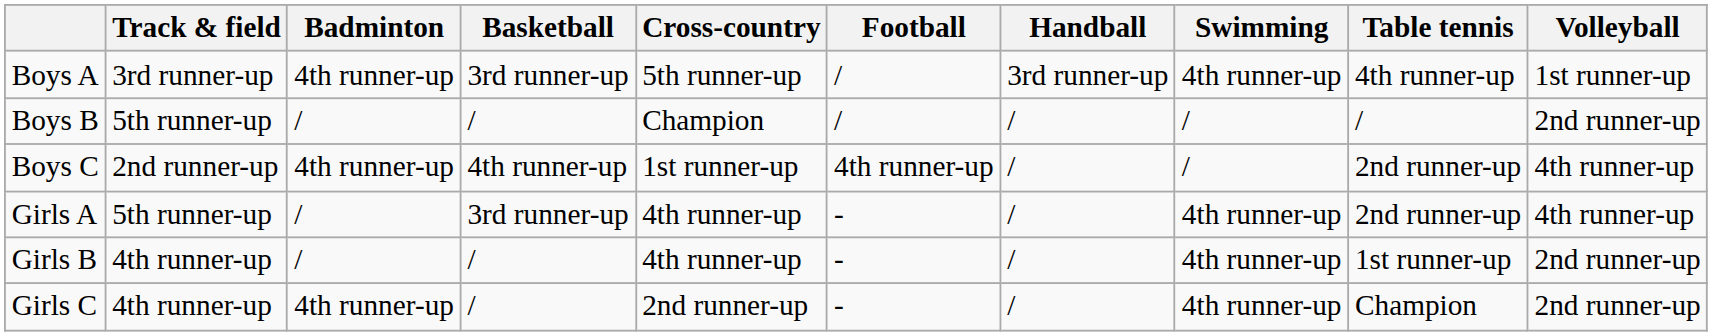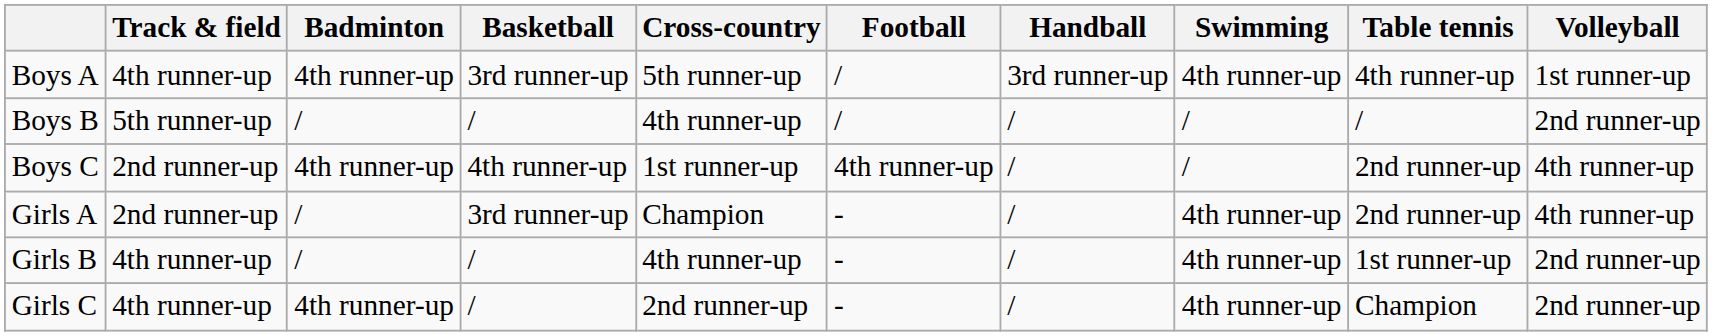 <table class="wikitable">
 <tr>
 <th></th>
 <th>Track & field</th>
 <th>Badminton</th>
 <th>Basketball</th>
 <th>Cross-country</th>
 <th>Football</th>
 <th>Handball</th>
 <th>Swimming</th>
 <th>Table tennis</th>
 <th>Volleyball</th>
 </tr>
 <tr>
 <td>Boys A</td>
-<td>3rd runner-up</td>
+<td>4th runner-up</td>
 <td>4th runner-up</td>
 <td>3rd runner-up</td>
 <td>5th runner-up</td>
 <td>/</td>
 <td>3rd runner-up</td>
 <td>4th runner-up</td>
 <td>4th runner-up</td>
 <td>1st runner-up</td>
 </tr>
 <tr>
 <td>Boys B</td>
 <td>5th runner-up</td>
 <td>/</td>
 <td>/</td>
-<td>Champion</td>
+<td>4th runner-up</td>
 <td>/</td>
 <td>/</td>
 <td>/</td>
 <td>/</td>
 <td>2nd runner-up</td>
 </tr>
 <tr>
 <td>Boys C</td>
 <td>2nd runner-up</td>
 <td>4th runner-up</td>
 <td>4th runner-up</td>
 <td>1st runner-up</td>
 <td>4th runner-up</td>
 <td>/</td>
 <td>/</td>
 <td>2nd runner-up</td>
 <td>4th runner-up</td>
 </tr>
 <tr>
 <td>Girls A</td>
-<td>5th runner-up</td>
+<td>2nd runner-up</td>
 <td>/</td>
 <td>3rd runner-up</td>
-<td>4th runner-up</td>
+<td>Champion</td>
 <td>-</td>
 <td>/</td>
 <td>4th runner-up</td>
 <td>2nd runner-up</td>
 <td>4th runner-up</td>
 </tr>
 <tr>
 <td>Girls B</td>
 <td>4th runner-up</td>
 <td>/</td>
 <td>/</td>
 <td>4th runner-up</td>
 <td>-</td>
 <td>/</td>
 <td>4th runner-up</td>
 <td>1st runner-up</td>
 <td>2nd runner-up</td>
 </tr>
 <tr>
 <td>Girls C</td>
 <td>4th runner-up</td>
 <td>4th runner-up</td>
 <td>/</td>
 <td>2nd runner-up</td>
 <td>-</td>
 <td>/</td>
 <td>4th runner-up</td>
 <td>Champion</td>
 <td>2nd runner-up</td>
 </tr>
 </table>
